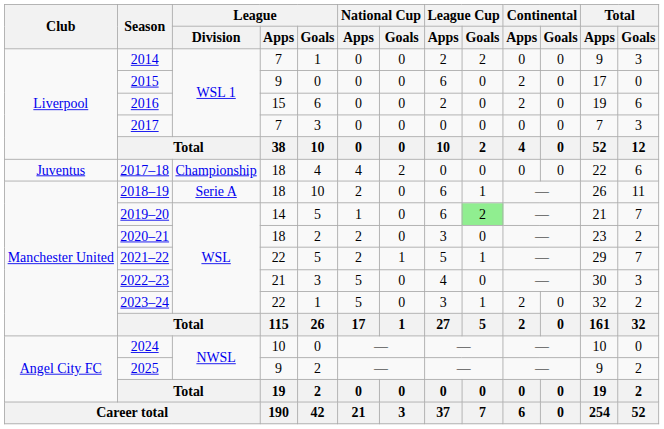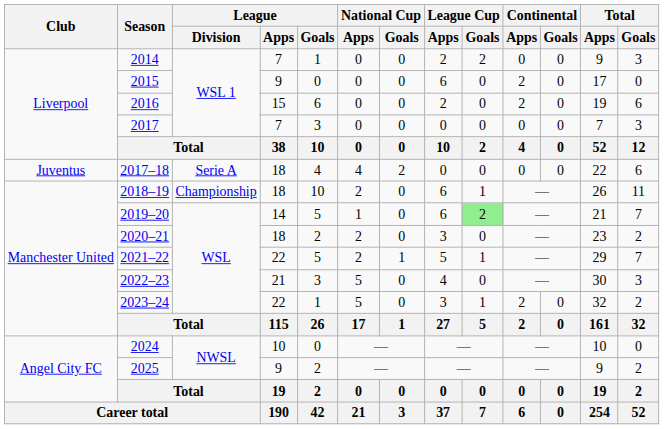 <table class="wikitable" style="text-align:center">
 <tr>
 <th rowspan="2">Club</th>
 <th rowspan="2">Season</th>
 <th colspan="3">League</th>
 <th colspan="2">National Cup</th>
 <th colspan="2">League Cup</th>
 <th colspan="2">Continental</th>
 <th colspan="2">Total</th>
 </tr>
 <tr>
 <th>Division</th>
 <th>Apps</th>
 <th>Goals</th>
 <th>Apps</th>
 <th>Goals</th>
 <th>Apps</th>
 <th>Goals</th>
 <th>Apps</th>
 <th>Goals</th>
 <th>Apps</th>
 <th>Goals</th>
 </tr>
 <tr>
 <td rowspan="5"><a href='#'>Liverpool</a></td>
 <td><a href='#'>2014</a></td>
 <td rowspan="4"><a href='#'>WSL 1</a></td>
 <td>7</td>
 <td>1</td>
 <td>0</td>
 <td>0</td>
 <td>2</td>
 <td>2</td>
 <td>0</td>
 <td>0</td>
 <td>9</td>
 <td>3</td>
 </tr>
 <tr>
 <td><a href='#'>2015</a></td>
 <td>9</td>
 <td>0</td>
 <td>0</td>
 <td>0</td>
 <td>6</td>
 <td>0</td>
 <td>2</td>
 <td>0</td>
 <td>17</td>
 <td>0</td>
 </tr>
 <tr>
 <td><a href='#'>2016</a></td>
 <td>15</td>
 <td>6</td>
 <td>0</td>
 <td>0</td>
 <td>2</td>
 <td>0</td>
 <td>2</td>
 <td>0</td>
 <td>19</td>
 <td>6</td>
 </tr>
 <tr>
 <td><a href='#'>2017</a></td>
 <td>7</td>
 <td>3</td>
 <td>0</td>
 <td>0</td>
 <td>0</td>
 <td>0</td>
 <td>0</td>
 <td>0</td>
 <td>7</td>
 <td>3</td>
 </tr>
 <tr>
 <th colspan="2">Total</th>
 <th>38</th>
 <th>10</th>
 <th>0</th>
 <th>0</th>
 <th>10</th>
 <th>2</th>
 <th>4</th>
 <th>0</th>
 <th>52</th>
 <th>12</th>
 </tr>
 <tr>
 <td><a href='#'>Juventus</a></td>
 <td><a href='#'>2017–18</a></td>
-<td><a href='#'>Championship</a></td>
+<td><a href='#'>Serie A</a></td>
 <td>18</td>
 <td>4</td>
 <td>4</td>
 <td>2</td>
 <td>0</td>
 <td>0</td>
 <td>0</td>
 <td>0</td>
 <td>22</td>
 <td>6</td>
 </tr>
 <tr>
 <td rowspan="7"><a href='#'>Manchester United</a></td>
 <td><a href='#'>2018–19</a></td>
-<td><a href='#'>Serie A</a></td>
+<td><a href='#'>Championship</a></td>
 <td>18</td>
 <td>10</td>
 <td>2</td>
 <td>0</td>
 <td>6</td>
 <td>1</td>
 <td colspan=2>—</td>
 <td>26</td>
 <td>11</td>
 </tr>
 <tr>
 <td><a href='#'>2019–20</a></td>
 <td rowspan="5"><a href='#'>WSL</a></td>
 <td>14</td>
 <td>5</td>
 <td>1</td>
 <td>0</td>
 <td>6</td>
 <td style="background: lightgreen;">2</td>
 <td colspan=2>—</td>
 <td>21</td>
 <td>7</td>
 </tr>
 <tr>
 <td><a href='#'>2020–21</a></td>
 <td>18</td>
 <td>2</td>
 <td>2</td>
 <td>0</td>
 <td>3</td>
 <td>0</td>
 <td colspan=2>—</td>
 <td>23</td>
 <td>2</td>
 </tr>
 <tr>
 <td><a href='#'>2021–22</a></td>
 <td>22</td>
 <td>5</td>
 <td>2</td>
 <td>1</td>
 <td>5</td>
 <td>1</td>
 <td colspan=2>—</td>
 <td>29</td>
 <td>7</td>
 </tr>
 <tr>
 <td><a href='#'>2022–23</a></td>
 <td>21</td>
 <td>3</td>
 <td>5</td>
 <td>0</td>
 <td>4</td>
 <td>0</td>
 <td colspan=2>—</td>
 <td>30</td>
 <td>3</td>
 </tr>
 <tr>
 <td><a href='#'>2023–24</a></td>
 <td>22</td>
 <td>1</td>
 <td>5</td>
 <td>0</td>
 <td>3</td>
 <td>1</td>
 <td>2</td>
 <td>0</td>
 <td>32</td>
 <td>2</td>
 </tr>
 <tr>
 <th colspan="2">Total</th>
 <th>115</th>
 <th>26</th>
 <th>17</th>
 <th>1</th>
 <th>27</th>
 <th>5</th>
 <th>2</th>
 <th>0</th>
 <th>161</th>
 <th>32</th>
 </tr>
 <tr>
 <td rowspan="3"><a href='#'>Angel City FC</a></td>
 <td><a href='#'>2024</a></td>
 <td rowspan="2"><a href='#'>NWSL</a></td>
 <td>10</td>
 <td>0</td>
 <td colspan=2>—</td>
 <td colspan=2>—</td>
 <td colspan=2>—</td>
 <td>10</td>
 <td>0</td>
 </tr>
 <tr>
 <td><a href='#'>2025</a></td>
 <td>9</td>
 <td>2</td>
 <td colspan=2>—</td>
 <td colspan=2>—</td>
 <td colspan=2>—</td>
 <td>9</td>
 <td>2</td>
 </tr>
 <tr>
 <th colspan="2">Total</th>
 <th>19</th>
 <th>2</th>
 <th>0</th>
 <th>0</th>
 <th>0</th>
 <th>0</th>
 <th>0</th>
 <th>0</th>
 <th>19</th>
 <th>2</th>
 </tr>
 <tr>
 <th colspan="3">Career total</th>
 <th>190</th>
 <th>42</th>
 <th>21</th>
 <th>3</th>
 <th>37</th>
 <th>7</th>
 <th>6</th>
 <th>0</th>
 <th>254</th>
 <th>52</th>
 </tr>
 </table>
